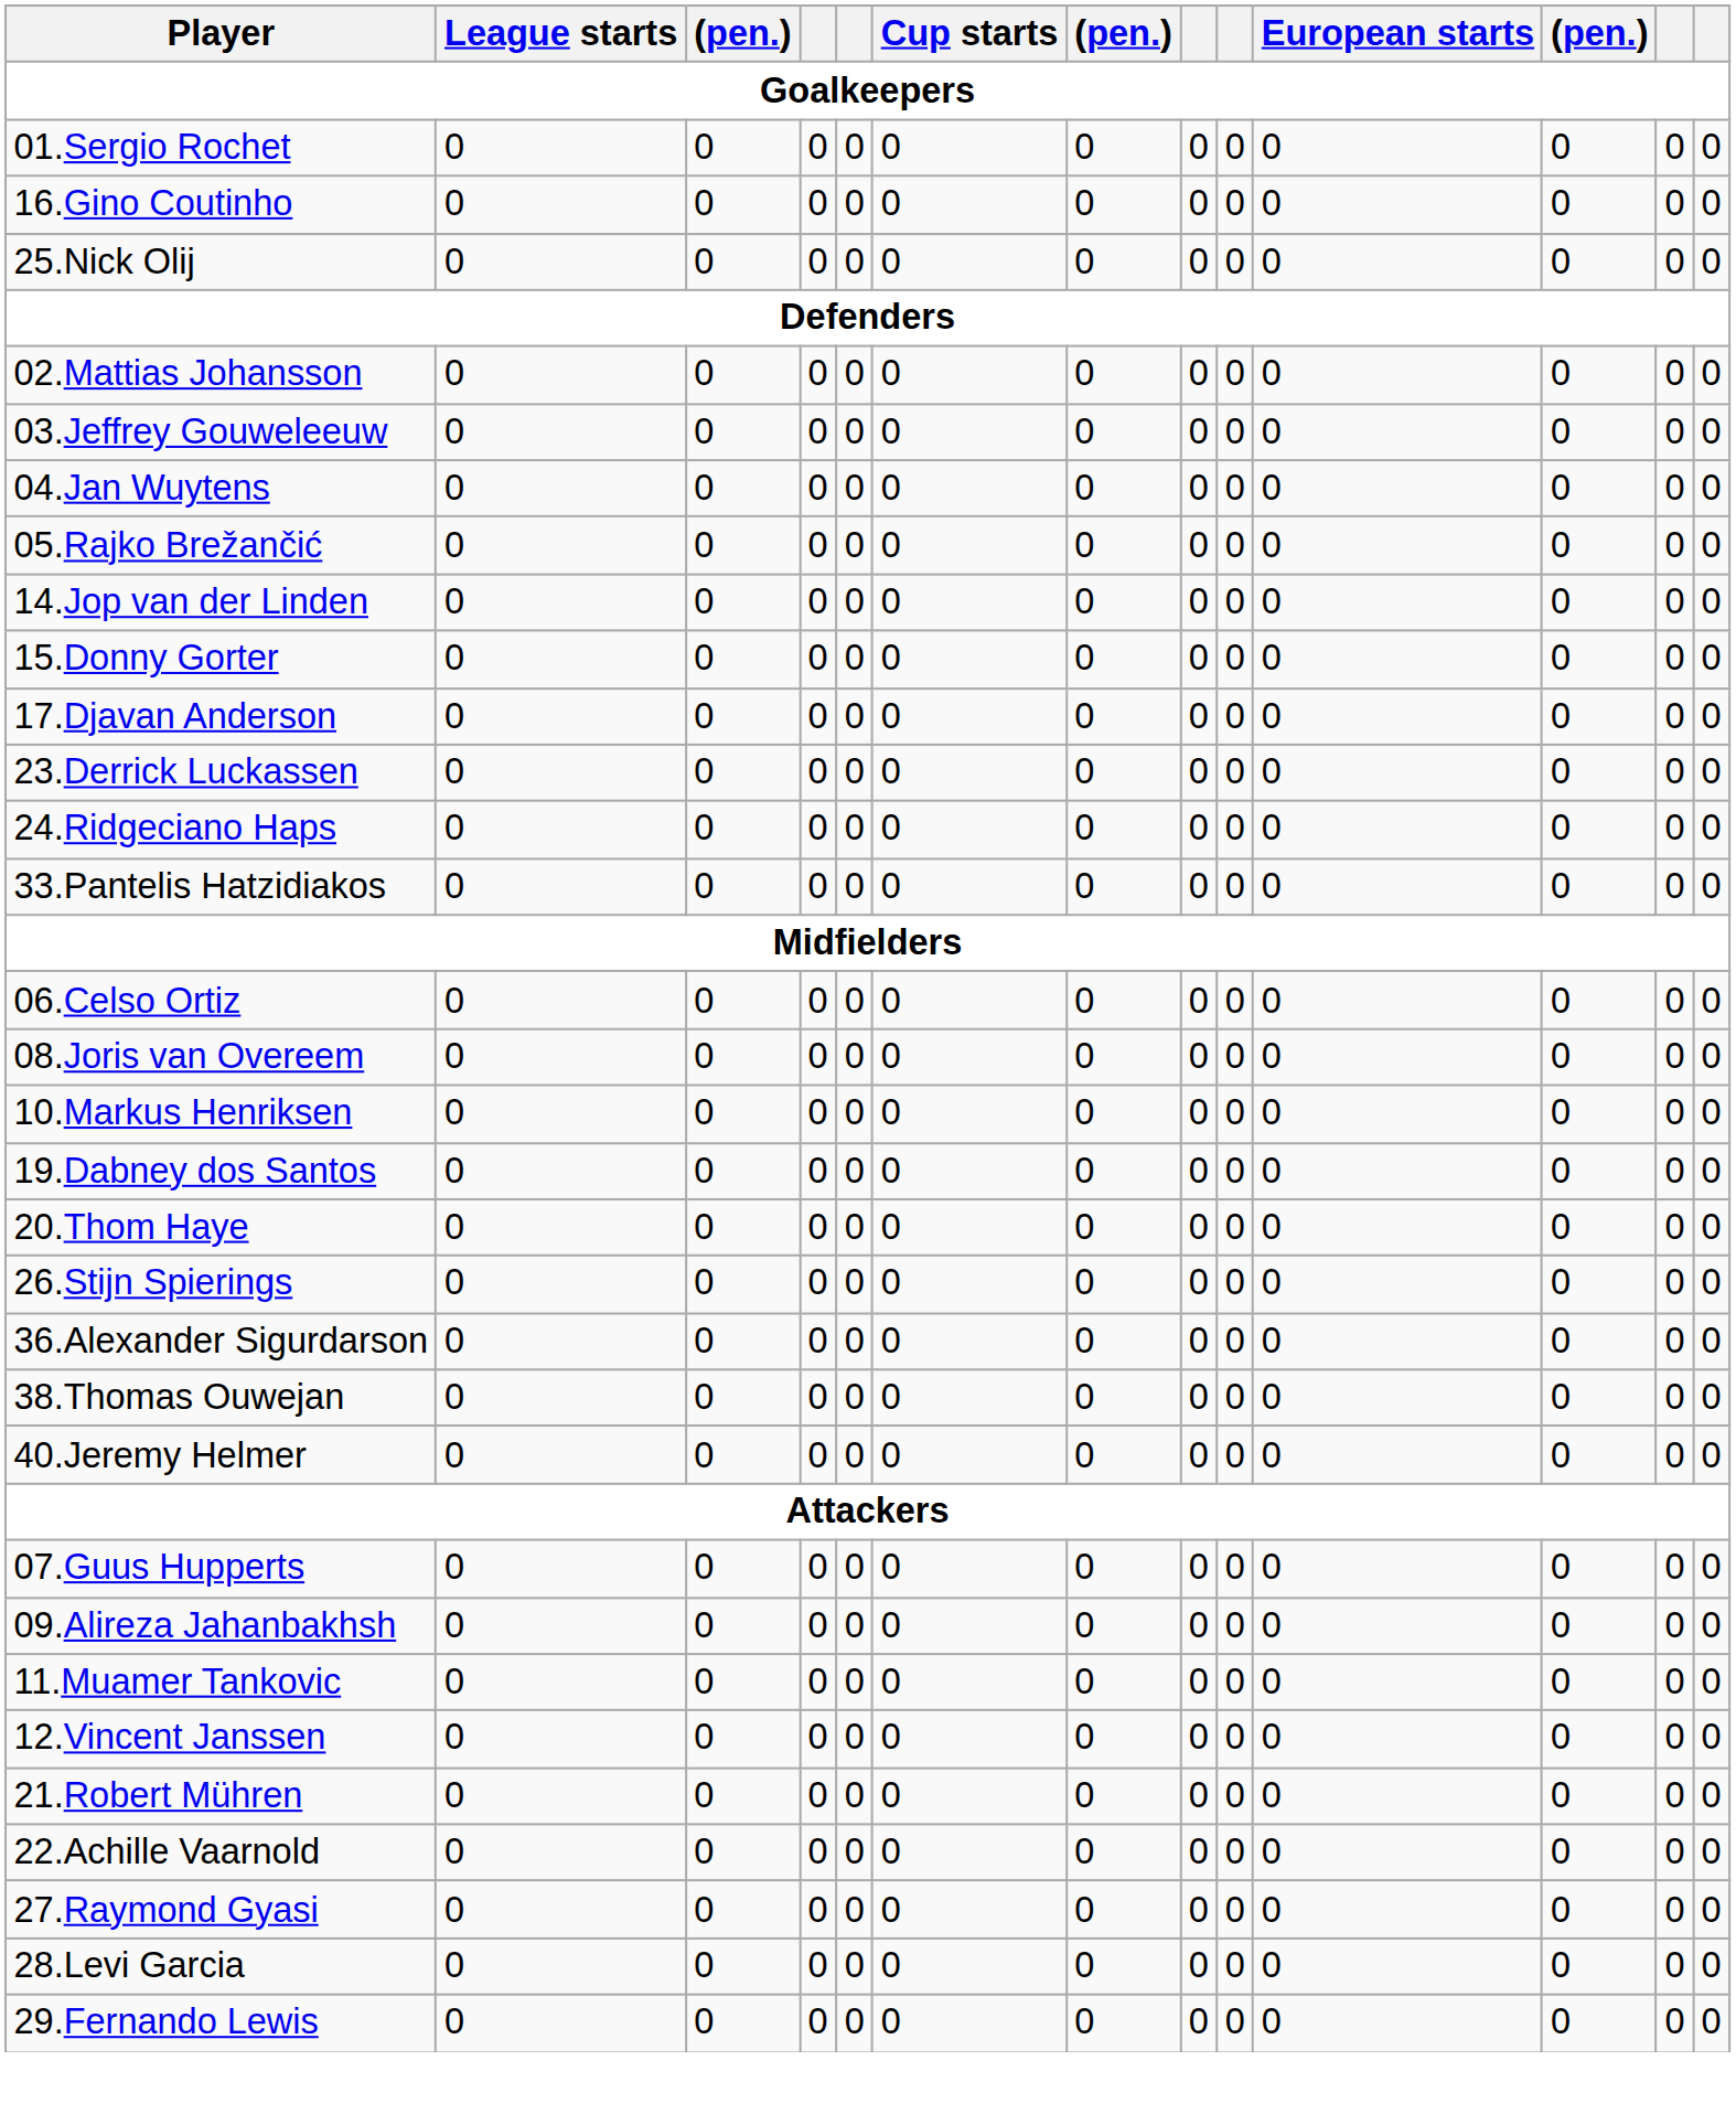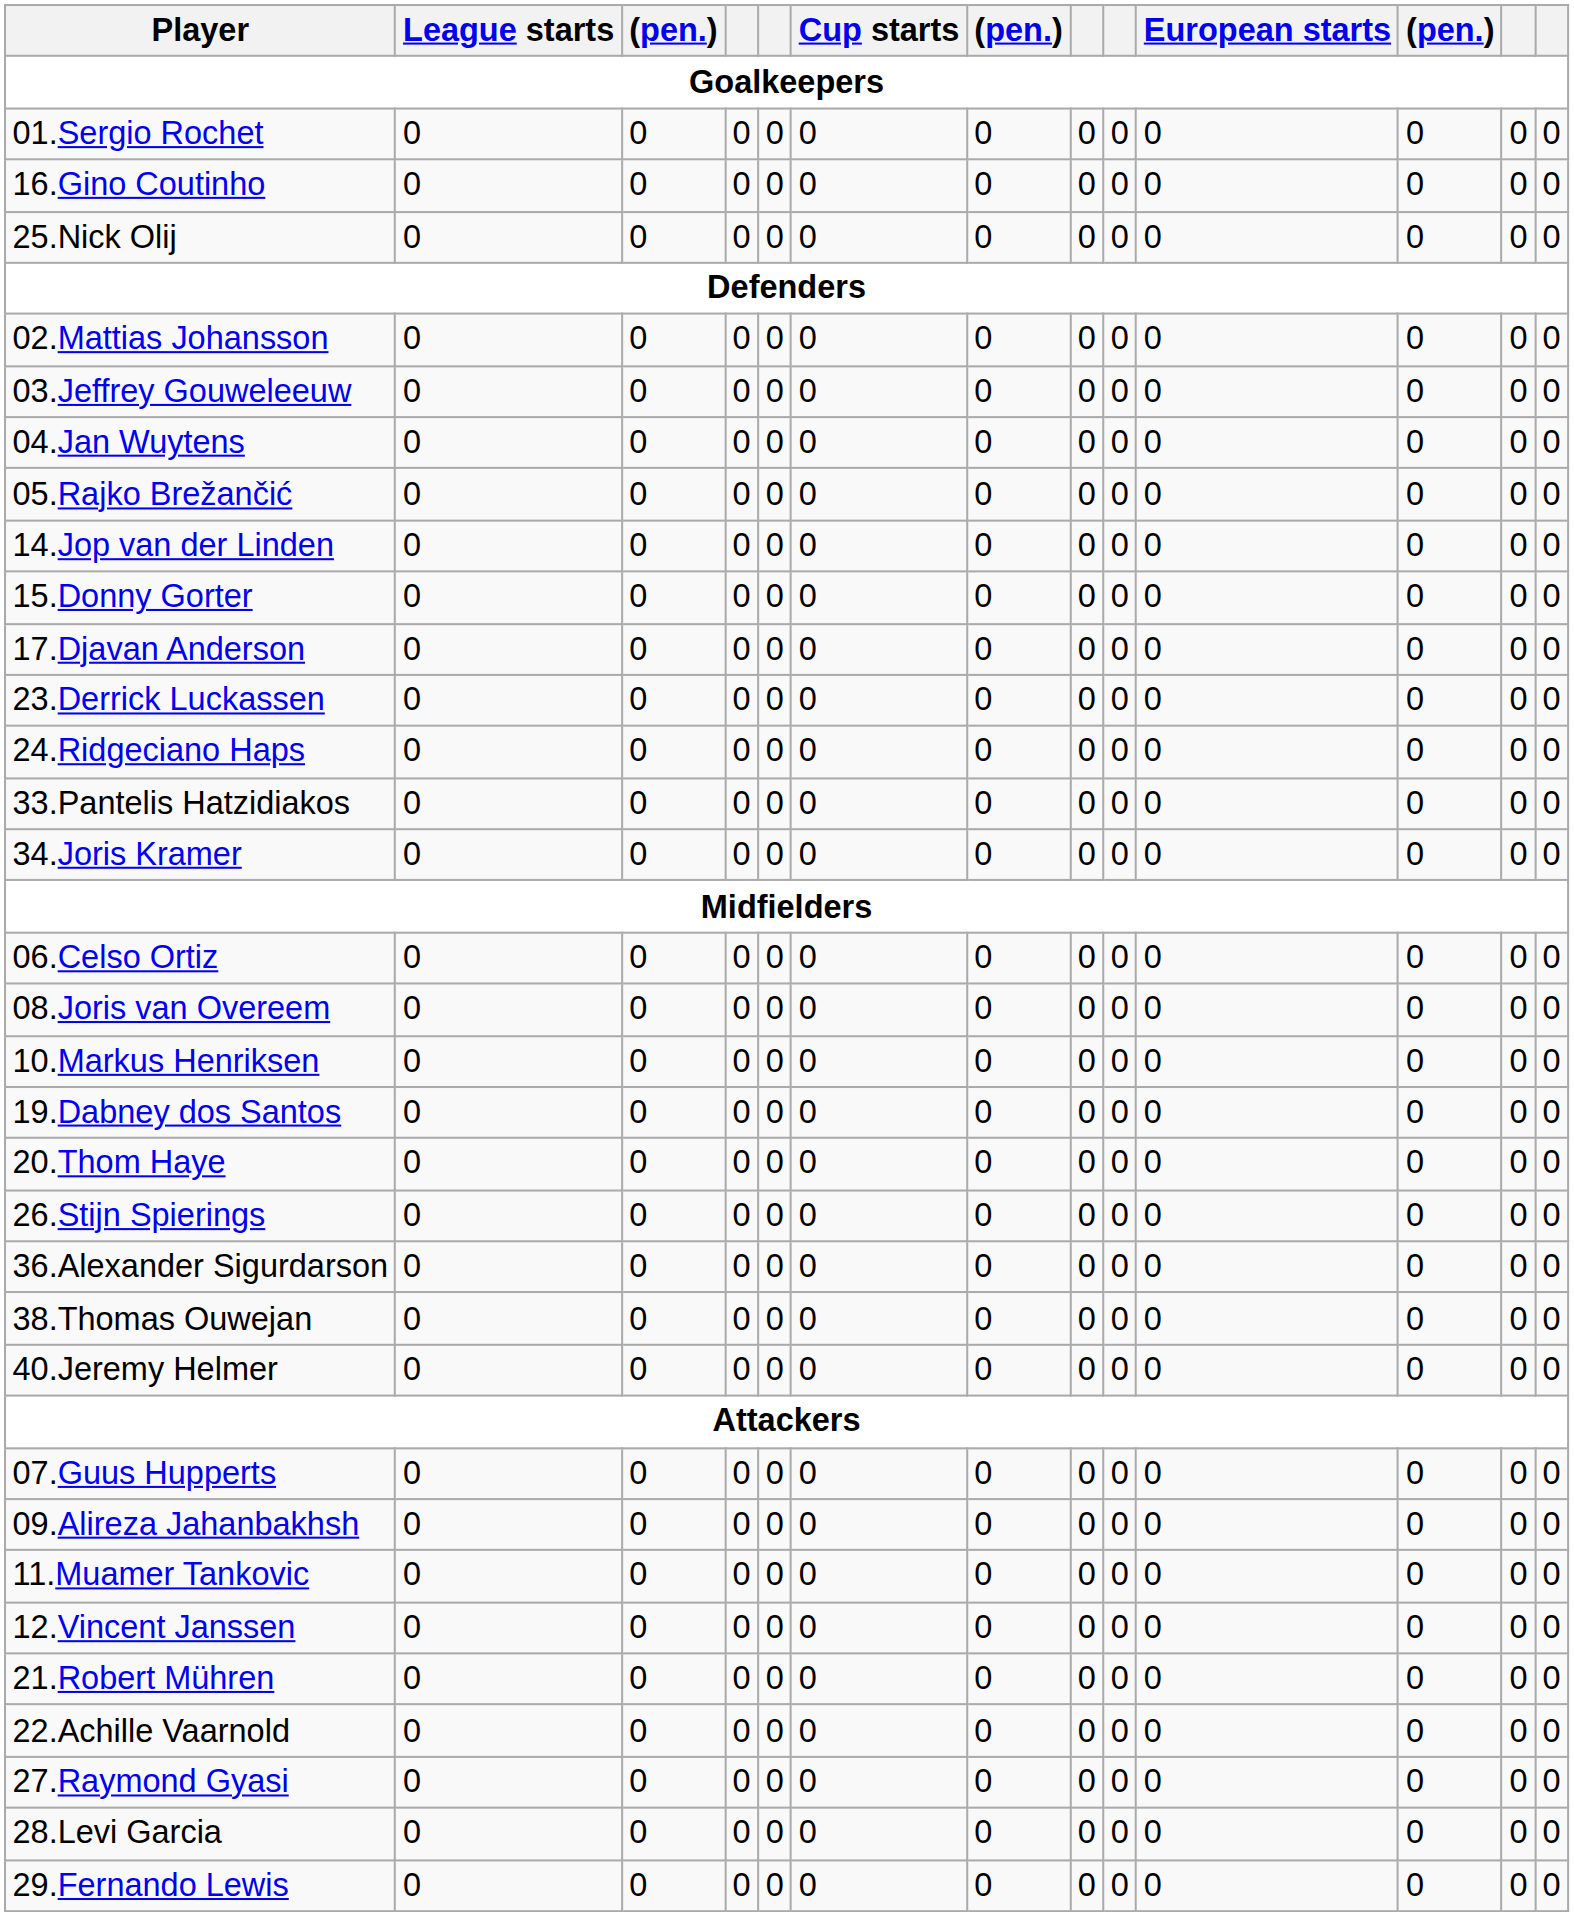 <table class="wikitable sortable">
 <tr>
 <th>Player</th>
 <th><a href='#'>League</a> starts</th>
 <th>(<a href='#'>pen.</a>)</th>
 <th></th>
 <th></th>
 <th><a href='#'>Cup</a> starts</th>
 <th>(<a href='#'>pen.</a>)</th>
 <th></th>
 <th></th>
 <th><a href='#'>European starts</a></th>
 <th>(<a href='#'>pen.</a>)</th>
 <th></th>
 <th></th>
 </tr>
 <tr>
 <th style="background:white" colspan="13">Goalkeepers</th>
 </tr>
 <tr>
 <td>01.<a href='#'>Sergio Rochet</a></td>
 <td>0</td>
 <td>0</td>
 <td>0</td>
 <td>0</td>
 <td>0</td>
 <td>0</td>
 <td>0</td>
 <td>0</td>
 <td>0</td>
 <td>0</td>
 <td>0</td>
 <td>0</td>
 </tr>
 <tr>
 <td>16.<a href='#'>Gino Coutinho</a></td>
 <td>0</td>
 <td>0</td>
 <td>0</td>
 <td>0</td>
 <td>0</td>
 <td>0</td>
 <td>0</td>
 <td>0</td>
 <td>0</td>
 <td>0</td>
 <td>0</td>
 <td>0</td>
 </tr>
 <tr>
 <td>25.Nick Olij</td>
 <td>0</td>
 <td>0</td>
 <td>0</td>
 <td>0</td>
 <td>0</td>
 <td>0</td>
 <td>0</td>
 <td>0</td>
 <td>0</td>
 <td>0</td>
 <td>0</td>
 <td>0</td>
 </tr>
 <tr>
 <th style="background:white" colspan="13">Defenders</th>
 </tr>
 <tr>
 <td>02.<a href='#'>Mattias Johansson</a></td>
 <td>0</td>
 <td>0</td>
 <td>0</td>
 <td>0</td>
 <td>0</td>
 <td>0</td>
 <td>0</td>
 <td>0</td>
 <td>0</td>
 <td>0</td>
 <td>0</td>
 <td>0</td>
 </tr>
 <tr>
 <td>03.<a href='#'>Jeffrey Gouweleeuw</a></td>
 <td>0</td>
 <td>0</td>
 <td>0</td>
 <td>0</td>
 <td>0</td>
 <td>0</td>
 <td>0</td>
 <td>0</td>
 <td>0</td>
 <td>0</td>
 <td>0</td>
 <td>0</td>
 </tr>
 <tr>
 <td>04.<a href='#'>Jan Wuytens</a></td>
 <td>0</td>
 <td>0</td>
 <td>0</td>
 <td>0</td>
 <td>0</td>
 <td>0</td>
 <td>0</td>
 <td>0</td>
 <td>0</td>
 <td>0</td>
 <td>0</td>
 <td>0</td>
 </tr>
 <tr>
 <td>05.<a href='#'>Rajko Brežančić</a></td>
 <td>0</td>
 <td>0</td>
 <td>0</td>
 <td>0</td>
 <td>0</td>
 <td>0</td>
 <td>0</td>
 <td>0</td>
 <td>0</td>
 <td>0</td>
 <td>0</td>
 <td>0</td>
 </tr>
 <tr>
 <td>14.<a href='#'>Jop van der Linden</a></td>
 <td>0</td>
 <td>0</td>
 <td>0</td>
 <td>0</td>
 <td>0</td>
 <td>0</td>
 <td>0</td>
 <td>0</td>
 <td>0</td>
 <td>0</td>
 <td>0</td>
 <td>0</td>
 </tr>
 <tr>
 <td>15.<a href='#'>Donny Gorter</a></td>
 <td>0</td>
 <td>0</td>
 <td>0</td>
 <td>0</td>
 <td>0</td>
 <td>0</td>
 <td>0</td>
 <td>0</td>
 <td>0</td>
 <td>0</td>
 <td>0</td>
 <td>0</td>
 </tr>
 <tr>
 <td>17.<a href='#'>Djavan Anderson</a></td>
 <td>0</td>
 <td>0</td>
 <td>0</td>
 <td>0</td>
 <td>0</td>
 <td>0</td>
 <td>0</td>
 <td>0</td>
 <td>0</td>
 <td>0</td>
 <td>0</td>
 <td>0</td>
 </tr>
 <tr>
 <td>23.<a href='#'>Derrick Luckassen</a></td>
 <td>0</td>
 <td>0</td>
 <td>0</td>
 <td>0</td>
 <td>0</td>
 <td>0</td>
 <td>0</td>
 <td>0</td>
 <td>0</td>
 <td>0</td>
 <td>0</td>
 <td>0</td>
 </tr>
 <tr>
 <td>24.<a href='#'>Ridgeciano Haps</a></td>
 <td>0</td>
 <td>0</td>
 <td>0</td>
 <td>0</td>
 <td>0</td>
 <td>0</td>
 <td>0</td>
 <td>0</td>
 <td>0</td>
 <td>0</td>
 <td>0</td>
 <td>0</td>
 </tr>
 <tr>
 <td>33.Pantelis Hatzidiakos</td>
+<td>0</td>
+<td>0</td>
+<td>0</td>
+<td>0</td>
+<td>0</td>
+<td>0</td>
+<td>0</td>
+<td>0</td>
+<td>0</td>
+<td>0</td>
+<td>0</td>
+<td>0</td>
+</tr>
+<tr>
+<td>34.<a href='#'>Joris Kramer</a></td>
 <td>0</td>
 <td>0</td>
 <td>0</td>
 <td>0</td>
 <td>0</td>
 <td>0</td>
 <td>0</td>
 <td>0</td>
 <td>0</td>
 <td>0</td>
 <td>0</td>
 <td>0</td>
 </tr>
 <tr>
 <th style="background:white" colspan="13">Midfielders</th>
 </tr>
 <tr>
 <td>06.<a href='#'>Celso Ortiz</a></td>
 <td>0</td>
 <td>0</td>
 <td>0</td>
 <td>0</td>
 <td>0</td>
 <td>0</td>
 <td>0</td>
 <td>0</td>
 <td>0</td>
 <td>0</td>
 <td>0</td>
 <td>0</td>
 </tr>
 <tr>
 <td>08.<a href='#'>Joris van Overeem</a></td>
 <td>0</td>
 <td>0</td>
 <td>0</td>
 <td>0</td>
 <td>0</td>
 <td>0</td>
 <td>0</td>
 <td>0</td>
 <td>0</td>
 <td>0</td>
 <td>0</td>
 <td>0</td>
 </tr>
 <tr>
 <td>10.<a href='#'>Markus Henriksen</a></td>
 <td>0</td>
 <td>0</td>
 <td>0</td>
 <td>0</td>
 <td>0</td>
 <td>0</td>
 <td>0</td>
 <td>0</td>
 <td>0</td>
 <td>0</td>
 <td>0</td>
 <td>0</td>
 </tr>
 <tr>
 <td>19.<a href='#'>Dabney dos Santos</a></td>
 <td>0</td>
 <td>0</td>
 <td>0</td>
 <td>0</td>
 <td>0</td>
 <td>0</td>
 <td>0</td>
 <td>0</td>
 <td>0</td>
 <td>0</td>
 <td>0</td>
 <td>0</td>
 </tr>
 <tr>
 <td>20.<a href='#'>Thom Haye</a></td>
 <td>0</td>
 <td>0</td>
 <td>0</td>
 <td>0</td>
 <td>0</td>
 <td>0</td>
 <td>0</td>
 <td>0</td>
 <td>0</td>
 <td>0</td>
 <td>0</td>
 <td>0</td>
 </tr>
 <tr>
 <td>26.<a href='#'>Stijn Spierings</a></td>
 <td>0</td>
 <td>0</td>
 <td>0</td>
 <td>0</td>
 <td>0</td>
 <td>0</td>
 <td>0</td>
 <td>0</td>
 <td>0</td>
 <td>0</td>
 <td>0</td>
 <td>0</td>
 </tr>
 <tr>
 <td>36.Alexander Sigurdarson</td>
 <td>0</td>
 <td>0</td>
 <td>0</td>
 <td>0</td>
 <td>0</td>
 <td>0</td>
 <td>0</td>
 <td>0</td>
 <td>0</td>
 <td>0</td>
 <td>0</td>
 <td>0</td>
 </tr>
 <tr>
 <td>38.Thomas Ouwejan</td>
 <td>0</td>
 <td>0</td>
 <td>0</td>
 <td>0</td>
 <td>0</td>
 <td>0</td>
 <td>0</td>
 <td>0</td>
 <td>0</td>
 <td>0</td>
 <td>0</td>
 <td>0</td>
 </tr>
 <tr>
 <td>40.Jeremy Helmer</td>
 <td>0</td>
 <td>0</td>
 <td>0</td>
 <td>0</td>
 <td>0</td>
 <td>0</td>
 <td>0</td>
 <td>0</td>
 <td>0</td>
 <td>0</td>
 <td>0</td>
 <td>0</td>
 </tr>
 <tr>
 <th style="background:white" colspan="13">Attackers</th>
 </tr>
 <tr>
 <td>07.<a href='#'>Guus Hupperts</a></td>
 <td>0</td>
 <td>0</td>
 <td>0</td>
 <td>0</td>
 <td>0</td>
 <td>0</td>
 <td>0</td>
 <td>0</td>
 <td>0</td>
 <td>0</td>
 <td>0</td>
 <td>0</td>
 </tr>
 <tr>
 <td>09.<a href='#'>Alireza Jahanbakhsh</a></td>
 <td>0</td>
 <td>0</td>
 <td>0</td>
 <td>0</td>
 <td>0</td>
 <td>0</td>
 <td>0</td>
 <td>0</td>
 <td>0</td>
 <td>0</td>
 <td>0</td>
 <td>0</td>
 </tr>
 <tr>
 <td>11.<a href='#'>Muamer Tankovic</a></td>
 <td>0</td>
 <td>0</td>
 <td>0</td>
 <td>0</td>
 <td>0</td>
 <td>0</td>
 <td>0</td>
 <td>0</td>
 <td>0</td>
 <td>0</td>
 <td>0</td>
 <td>0</td>
 </tr>
 <tr>
 <td>12.<a href='#'>Vincent Janssen</a></td>
 <td>0</td>
 <td>0</td>
 <td>0</td>
 <td>0</td>
 <td>0</td>
 <td>0</td>
 <td>0</td>
 <td>0</td>
 <td>0</td>
 <td>0</td>
 <td>0</td>
 <td>0</td>
 </tr>
 <tr>
 <td>21.<a href='#'>Robert Mühren</a></td>
 <td>0</td>
 <td>0</td>
 <td>0</td>
 <td>0</td>
 <td>0</td>
 <td>0</td>
 <td>0</td>
 <td>0</td>
 <td>0</td>
 <td>0</td>
 <td>0</td>
 <td>0</td>
 </tr>
 <tr>
 <td>22.Achille Vaarnold</td>
 <td>0</td>
 <td>0</td>
 <td>0</td>
 <td>0</td>
 <td>0</td>
 <td>0</td>
 <td>0</td>
 <td>0</td>
 <td>0</td>
 <td>0</td>
 <td>0</td>
 <td>0</td>
 </tr>
 <tr>
 <td>27.<a href='#'>Raymond Gyasi</a></td>
 <td>0</td>
 <td>0</td>
 <td>0</td>
 <td>0</td>
 <td>0</td>
 <td>0</td>
 <td>0</td>
 <td>0</td>
 <td>0</td>
 <td>0</td>
 <td>0</td>
 <td>0</td>
 </tr>
 <tr>
 <td>28.Levi Garcia</td>
 <td>0</td>
 <td>0</td>
 <td>0</td>
 <td>0</td>
 <td>0</td>
 <td>0</td>
 <td>0</td>
 <td>0</td>
 <td>0</td>
 <td>0</td>
 <td>0</td>
 <td>0</td>
 </tr>
 <tr>
 <td>29.<a href='#'>Fernando Lewis</a></td>
 <td>0</td>
 <td>0</td>
 <td>0</td>
 <td>0</td>
 <td>0</td>
 <td>0</td>
 <td>0</td>
 <td>0</td>
 <td>0</td>
 <td>0</td>
 <td>0</td>
 <td>0</td>
 </tr>
 </table>
